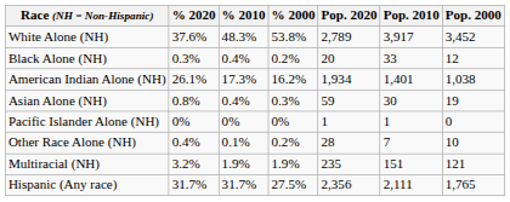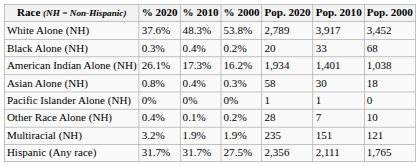 <table class="wikitable">
 <tr>
 <th>Race <em><small>(NH = Non-Hispanic)</small></em></th>
 <th>% 2020</th>
 <th>% 2010</th>
 <th>% 2000</th>
 <th>Pop. 2020</th>
 <th>Pop. 2010</th>
 <th>Pop. 2000</th>
 </tr>
 <tr>
 <td>White Alone (NH)</td>
 <td>37.6%</td>
 <td>48.3%</td>
 <td>53.8%</td>
 <td>2,789</td>
 <td>3,917</td>
 <td>3,452</td>
 </tr>
 <tr>
 <td>Black Alone (NH)</td>
 <td>0.3%</td>
 <td>0.4%</td>
 <td>0.2%</td>
 <td>20</td>
 <td>33</td>
-<td>12</td>
+<td>68</td>
 </tr>
 <tr>
 <td>American Indian Alone (NH)</td>
 <td>26.1%</td>
 <td>17.3%</td>
 <td>16.2%</td>
 <td>1,934</td>
 <td>1,401</td>
 <td>1,038</td>
 </tr>
 <tr>
 <td>Asian Alone (NH)</td>
 <td>0.8%</td>
 <td>0.4%</td>
 <td>0.3%</td>
-<td>59</td>
+<td>58</td>
 <td>30</td>
-<td>19</td>
+<td>18</td>
 </tr>
 <tr>
 <td>Pacific Islander Alone (NH)</td>
 <td>0%</td>
 <td>0%</td>
 <td>0%</td>
 <td>1</td>
 <td>1</td>
 <td>0</td>
 </tr>
 <tr>
 <td>Other Race Alone (NH)</td>
 <td>0.4%</td>
 <td>0.1%</td>
 <td>0.2%</td>
 <td>28</td>
 <td>7</td>
 <td>10</td>
 </tr>
 <tr>
 <td>Multiracial (NH)</td>
 <td>3.2%</td>
 <td>1.9%</td>
 <td>1.9%</td>
 <td>235</td>
 <td>151</td>
 <td>121</td>
 </tr>
 <tr>
 <td>Hispanic (Any race)</td>
 <td>31.7%</td>
 <td>31.7%</td>
 <td>27.5%</td>
 <td>2,356</td>
 <td>2,111</td>
 <td>1,765</td>
 </tr>
 </table>
